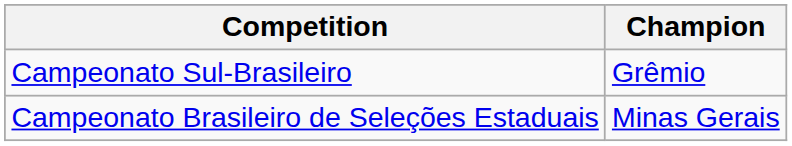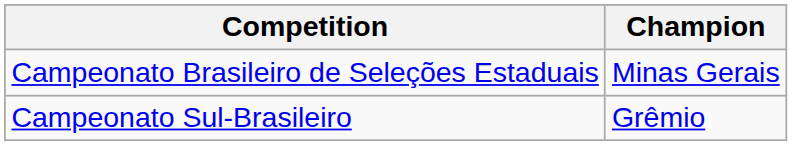 <table class="wikitable">
 <tr>
 <th>Competition</th>
 <th>Champion</th>
 </tr>
 <tr>
+<td><a href='#'>Campeonato Brasileiro de Seleções Estaduais</a></td>
+<td><a href='#'>Minas Gerais</a></td>
+</tr>
+<tr>
 <td><a href='#'>Campeonato Sul-Brasileiro</a></td>
 <td><a href='#'>Grêmio</a></td>
 </tr>
-<tr>
-<td><a href='#'>Campeonato Brasileiro de Seleções Estaduais</a></td>
-<td><a href='#'>Minas Gerais</a></td>
-</tr>
 </table>
